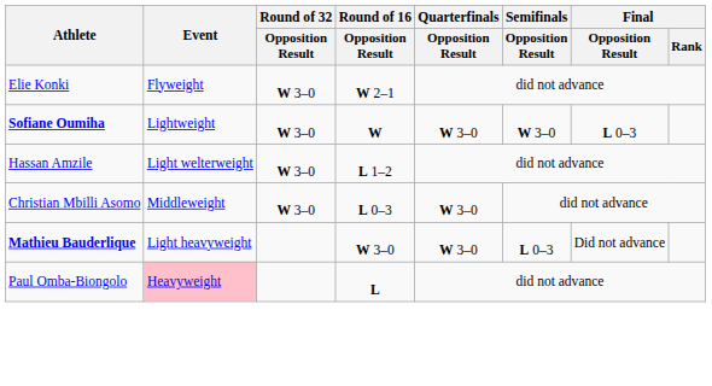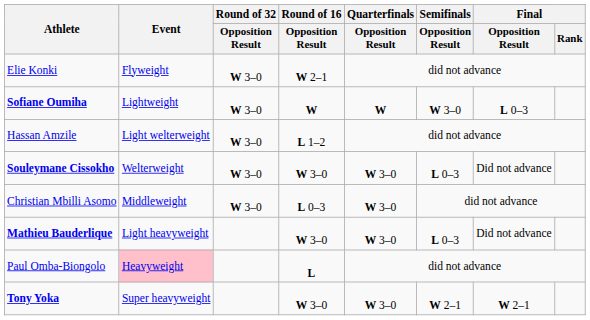 <table class="wikitable" style="font-size:90%">
 <tr>
 <th rowspan=2>Athlete</th>
 <th rowspan=2>Event</th>
 <th>Round of 32</th>
 <th>Round of 16</th>
 <th>Quarterfinals</th>
 <th>Semifinals</th>
 <th colspan=2>Final</th>
 </tr>
 <tr style="font-size:95%">
 <th>Opposition<br>Result</th>
 <th>Opposition<br>Result</th>
 <th>Opposition<br>Result</th>
 <th>Opposition<br>Result</th>
 <th>Opposition<br>Result</th>
 <th>Rank</th>
 </tr>
 <tr align=center>
 <td align=left><a href='#'>Elie Konki</a></td>
 <td align=left><a href='#'>Flyweight</a></td>
 <td><br><strong>W</strong> 3–0</td>
 <td><br><strong>W</strong> 2–1</td>
 <td colspan=4>did not advance</td>
 </tr>
 <tr align=center>
 <td align=left><strong><a href='#'>Sofiane Oumiha</a></strong></td>
 <td align=left><a href='#'>Lightweight</a></td>
 <td><br><strong>W</strong> 3–0</td>
 <td><br><strong>W</strong> </td>
-<td><br><strong>W</strong> 3–0</td>
+<td><br><strong>W</strong> </td>
 <td><br><strong>W</strong> 3–0</td>
 <td><br><strong>L</strong> 0–3</td>
 <td></td>
 </tr>
 <tr align=center>
 <td align=left><a href='#'>Hassan Amzile</a></td>
 <td align=left><a href='#'>Light welterweight</a></td>
 <td><br><strong>W</strong> 3–0</td>
 <td><br><strong>L</strong> 1–2</td>
 <td colspan=4>did not advance</td>
+</tr>
+<tr align=center>
+<td align=left><strong><a href='#'>Souleymane Cissokho</a></strong></td>
+<td align=left><a href='#'>Welterweight</a></td>
+<td><br><strong>W</strong> 3–0</td>
+<td><br><strong>W</strong> 3–0</td>
+<td><br><strong>W</strong> 3–0</td>
+<td><br><strong>L</strong> 0–3</td>
+<td>Did not advance</td>
+<td></td>
 </tr>
 <tr align=center>
 <td align=left><a href='#'>Christian Mbilli Asomo</a></td>
 <td align=left><a href='#'>Middleweight</a></td>
 <td><br><strong>W</strong> 3–0</td>
 <td><br><strong>L</strong> 0–3</td>
 <td><br><strong>W</strong> 3–0</td>
 <td colspan=3>did not advance</td>
 </tr>
 <tr align=center>
 <td align=left><strong><a href='#'>Mathieu Bauderlique</a></strong></td>
 <td align=left><a href='#'>Light heavyweight</a></td>
 <td></td>
 <td><br><strong>W</strong> 3–0</td>
 <td><br><strong>W</strong> 3–0</td>
 <td><br><strong>L</strong> 0–3</td>
 <td>Did not advance</td>
 <td></td>
 </tr>
 <tr align=center>
 <td align=left><a href='#'>Paul Omba-Biongolo</a></td>
 <td align=left style="background: pink;"><a href='#'>Heavyweight</a></td>
 <td></td>
 <td><br><strong>L</strong> </td>
 <td colspan=4>did not advance</td>
 </tr>
+<tr align=center>
+<td align=left><strong><a href='#'>Tony Yoka</a></strong></td>
+<td align=left><a href='#'>Super heavyweight</a></td>
+<td></td>
+<td><br><strong>W</strong> 3–0</td>
+<td><br><strong>W</strong> 3–0</td>
+<td><br><strong>W</strong> 2–1</td>
+<td><br><strong>W</strong> 2–1</td>
+<td></td>
+</tr>
 </table>
